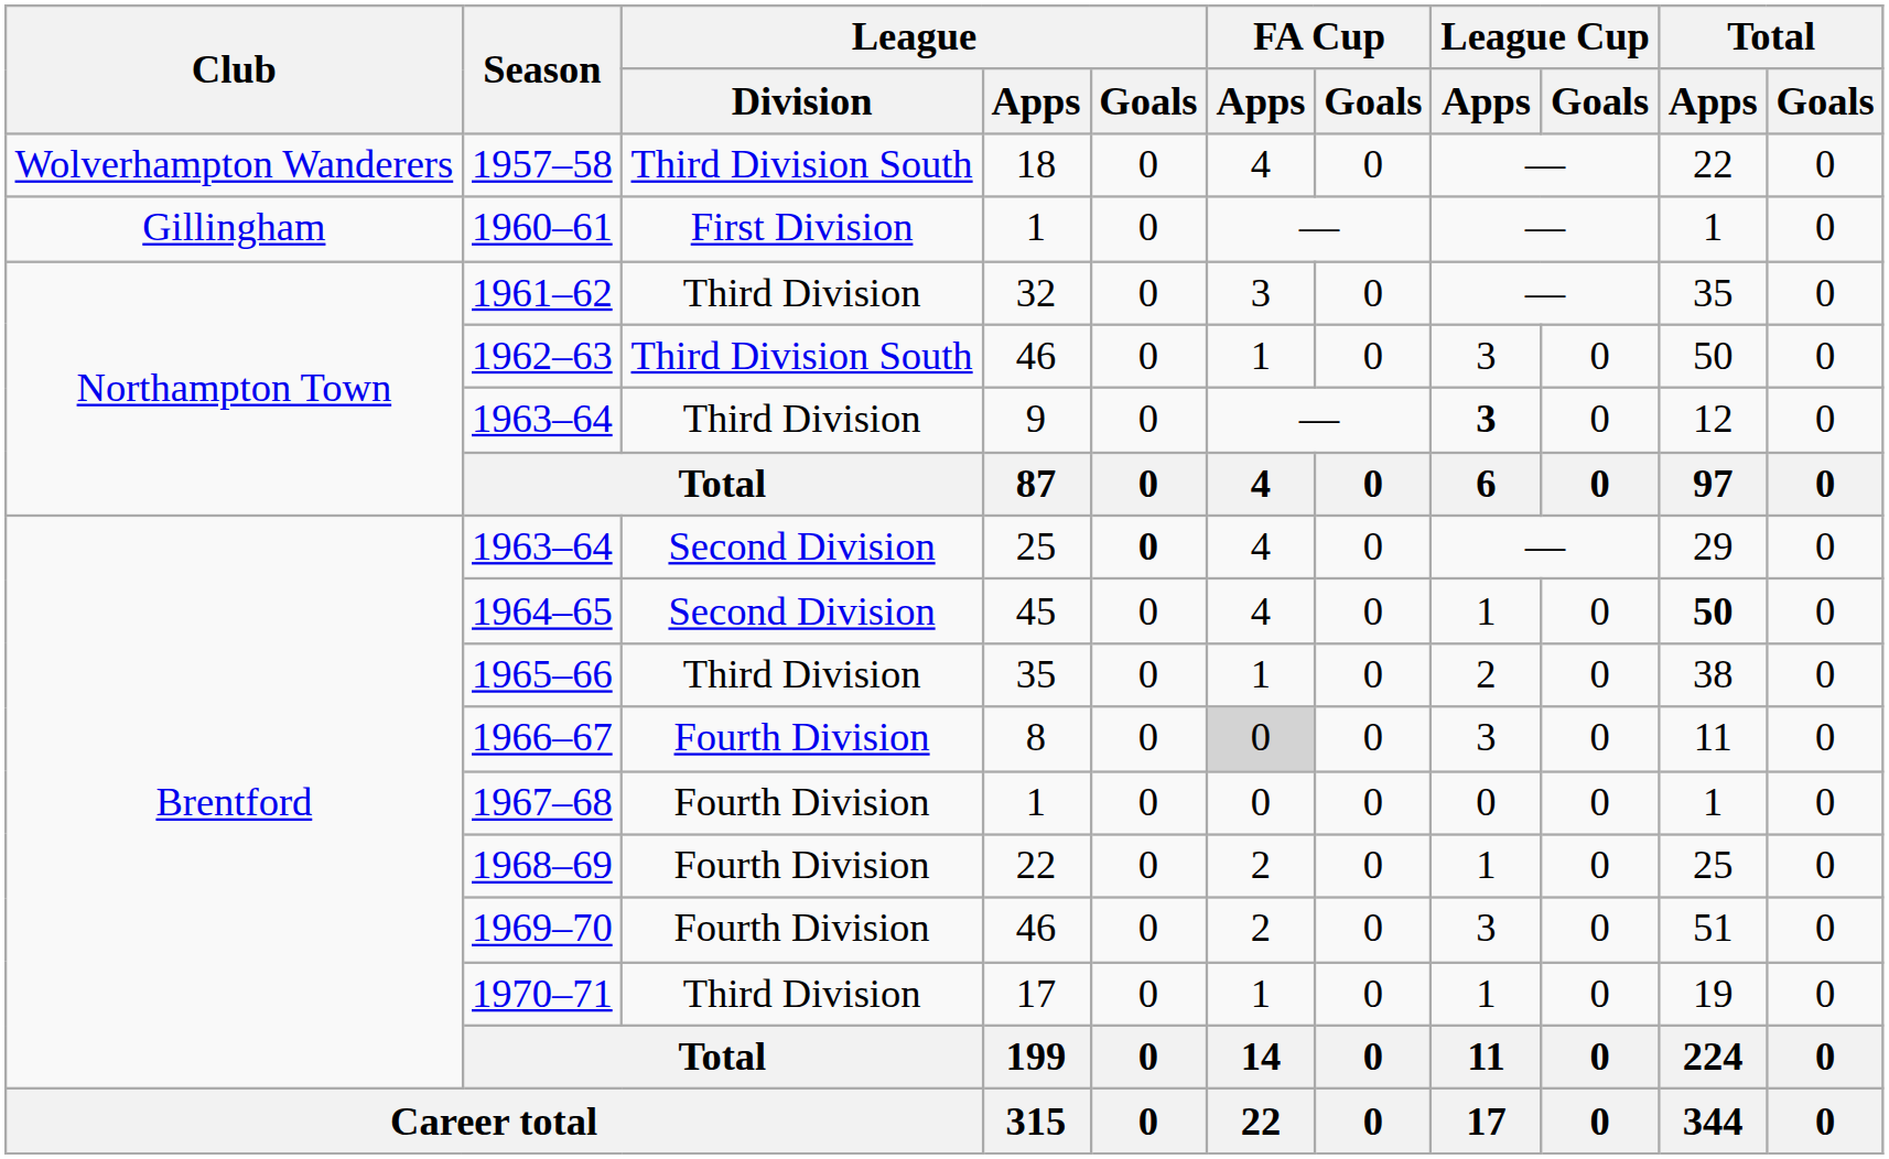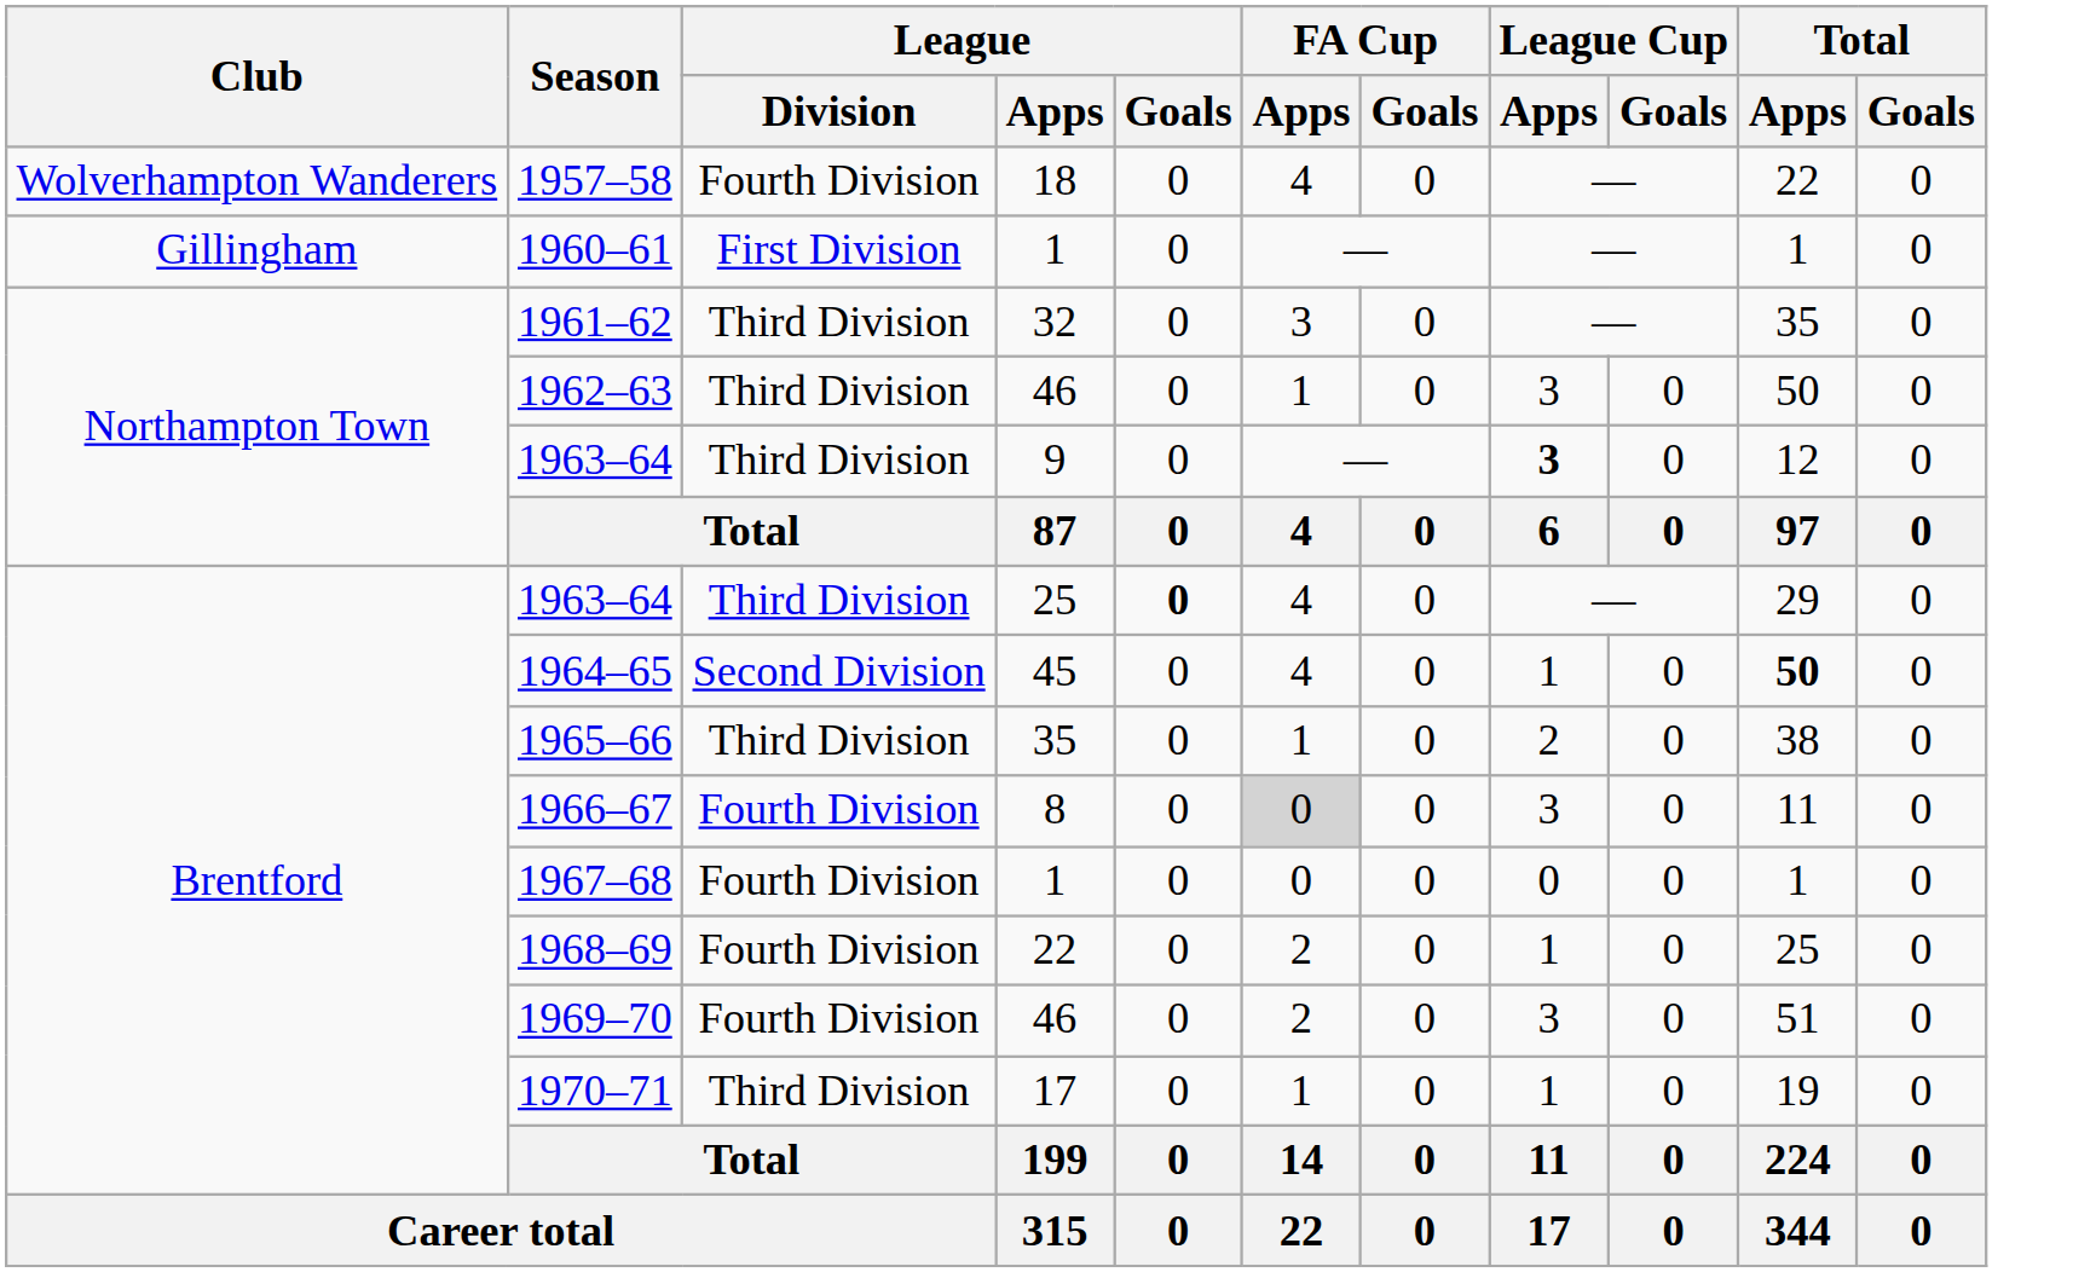 <table class="wikitable" style="text-align: center;">
 <tr>
 <th rowspan="2">Club</th>
 <th rowspan="2">Season</th>
 <th colspan="3">League</th>
 <th colspan="2">FA Cup</th>
 <th colspan="2">League Cup</th>
 <th colspan="2">Total</th>
 </tr>
 <tr>
 <th>Division</th>
 <th>Apps</th>
 <th>Goals</th>
 <th>Apps</th>
 <th>Goals</th>
 <th>Apps</th>
 <th>Goals</th>
 <th>Apps</th>
 <th>Goals</th>
 </tr>
 <tr>
 <td><a href='#'>Wolverhampton Wanderers</a></td>
 <td><a href='#'>1957–58</a></td>
-<td><a href='#'>Third Division South</a></td>
+<td>Fourth Division</td>
 <td>18</td>
 <td>0</td>
 <td>4</td>
 <td>0</td>
 <td colspan="2">—</td>
 <td>22</td>
 <td>0</td>
 </tr>
 <tr>
 <td><a href='#'>Gillingham</a></td>
 <td><a href='#'>1960–61</a></td>
 <td><a href='#'>First Division</a></td>
 <td>1</td>
 <td>0</td>
 <td colspan="2">—</td>
 <td colspan="2">—</td>
 <td>1</td>
 <td>0</td>
 </tr>
 <tr>
 <td rowspan="4"><a href='#'>Northampton Town</a></td>
 <td><a href='#'>1961–62</a></td>
 <td>Third Division</td>
 <td>32</td>
 <td>0</td>
 <td>3</td>
 <td>0</td>
 <td colspan="2">—</td>
 <td>35</td>
 <td>0</td>
 </tr>
 <tr>
 <td><a href='#'>1962–63</a></td>
-<td><a href='#'>Third Division South</a></td>
+<td>Third Division</td>
 <td>46</td>
 <td>0</td>
 <td>1</td>
 <td>0</td>
 <td>3</td>
 <td>0</td>
 <td>50</td>
 <td>0</td>
 </tr>
 <tr>
 <td><a href='#'>1963–64</a></td>
 <td>Third Division</td>
 <td>9</td>
 <td>0</td>
 <td colspan="2">—</td>
 <td><strong>3</strong></td>
 <td>0</td>
 <td>12</td>
 <td>0</td>
 </tr>
 <tr>
 <th colspan="2">Total</th>
 <th>87</th>
 <th>0</th>
 <th>4</th>
 <th>0</th>
 <th>6</th>
 <th>0</th>
 <th>97</th>
 <th>0</th>
 </tr>
 <tr>
 <td rowspan="9"><a href='#'>Brentford</a></td>
 <td><a href='#'>1963–64</a></td>
-<td><a href='#'>Second Division</a></td>
+<td><a href='#'>Third Division</a></td>
 <td>25</td>
 <td><strong>0</strong></td>
 <td>4</td>
 <td>0</td>
 <td colspan="2">—</td>
 <td>29</td>
 <td>0</td>
 </tr>
 <tr>
 <td><a href='#'>1964–65</a></td>
 <td><a href='#'>Second Division</a></td>
 <td>45</td>
 <td>0</td>
 <td>4</td>
 <td>0</td>
 <td>1</td>
 <td>0</td>
 <td><strong>50</strong></td>
 <td>0</td>
 </tr>
 <tr>
 <td><a href='#'>1965–66</a></td>
 <td>Third Division</td>
 <td>35</td>
 <td>0</td>
 <td>1</td>
 <td>0</td>
 <td>2</td>
 <td>0</td>
 <td>38</td>
 <td>0</td>
 </tr>
 <tr>
 <td><a href='#'>1966–67</a></td>
 <td><a href='#'>Fourth Division</a></td>
 <td>8</td>
 <td>0</td>
 <td style="background: lightgrey;">0</td>
 <td>0</td>
 <td>3</td>
 <td>0</td>
 <td>11</td>
 <td>0</td>
 </tr>
 <tr>
 <td><a href='#'>1967–68</a></td>
 <td>Fourth Division</td>
 <td>1</td>
 <td>0</td>
 <td>0</td>
 <td>0</td>
 <td>0</td>
 <td>0</td>
 <td>1</td>
 <td>0</td>
 </tr>
 <tr>
 <td><a href='#'>1968–69</a></td>
 <td>Fourth Division</td>
 <td>22</td>
 <td>0</td>
 <td>2</td>
 <td>0</td>
 <td>1</td>
 <td>0</td>
 <td>25</td>
 <td>0</td>
 </tr>
 <tr>
 <td><a href='#'>1969–70</a></td>
 <td>Fourth Division</td>
 <td>46</td>
 <td>0</td>
 <td>2</td>
 <td>0</td>
 <td>3</td>
 <td>0</td>
 <td>51</td>
 <td>0</td>
 </tr>
 <tr>
 <td><a href='#'>1970–71</a></td>
 <td>Third Division</td>
 <td>17</td>
 <td>0</td>
 <td>1</td>
 <td>0</td>
 <td>1</td>
 <td>0</td>
 <td>19</td>
 <td>0</td>
 </tr>
 <tr>
 <th colspan="2">Total</th>
 <th>199</th>
 <th>0</th>
 <th>14</th>
 <th>0</th>
 <th>11</th>
 <th>0</th>
 <th>224</th>
 <th>0</th>
 </tr>
 <tr>
 <th colspan="3">Career total</th>
 <th>315</th>
 <th>0</th>
 <th>22</th>
 <th>0</th>
 <th>17</th>
 <th>0</th>
 <th>344</th>
 <th>0</th>
 </tr>
 </table>
